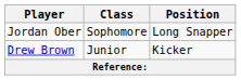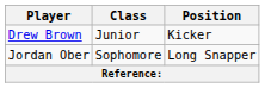 <table class="wikitable sortable">
 <tr>
 <th>Player</th>
 <th>Class</th>
 <th>Position</th>
 </tr>
 <tr>
+<td><a href='#'>Drew Brown</a></td>
+<td>Junior</td>
+<td>Kicker</td>
+</tr>
+<tr>
 <td>Jordan Ober</td>
 <td>Sophomore</td>
 <td>Long Snapper</td>
 </tr>
 <tr>
-<td><a href='#'>Drew Brown</a></td>
-<td>Junior</td>
-<td>Kicker</td>
-</tr>
-<tr>
 <th colspan="3"  style="font-size:8pt; text-align:center;"><strong>Reference:</strong></th>
 </tr>
 </table>
